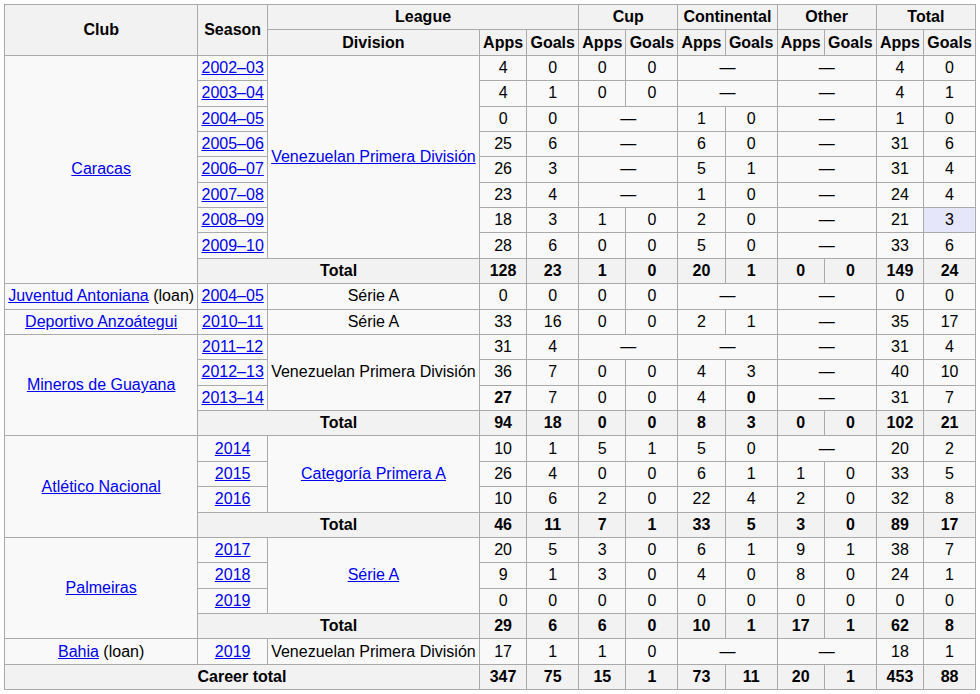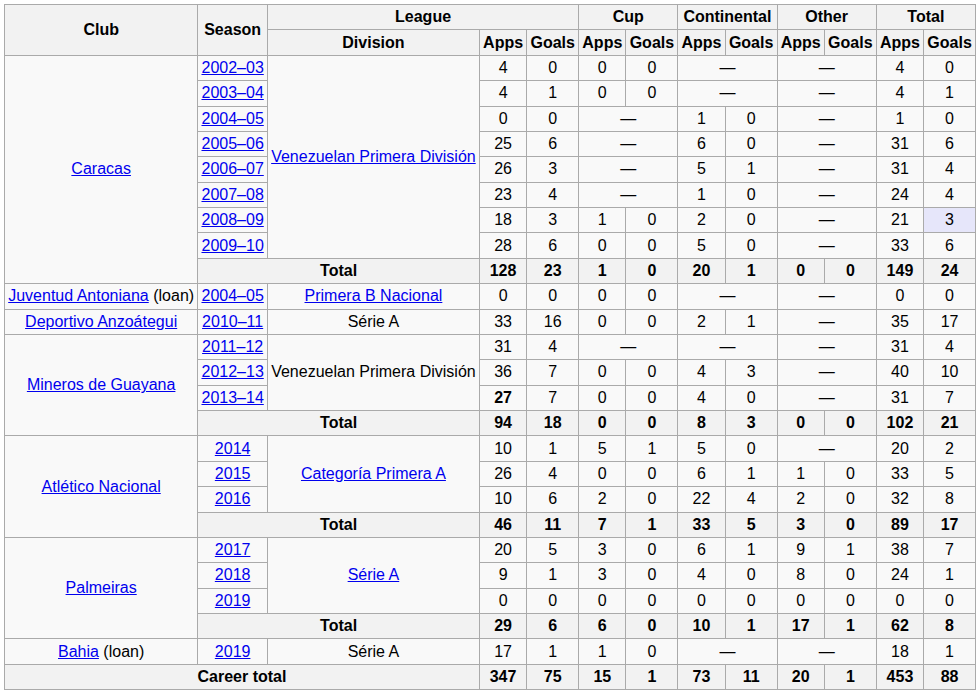 <table class="wikitable" style="text-align:center">
 <tr>
 <th rowspan="2">Club</th>
 <th rowspan="2">Season</th>
 <th colspan="3">League</th>
 <th colspan="2">Cup</th>
 <th colspan="2">Continental</th>
 <th colspan="2">Other</th>
 <th colspan="2">Total</th>
 </tr>
 <tr>
 <th>Division</th>
 <th>Apps</th>
 <th>Goals</th>
 <th>Apps</th>
 <th>Goals</th>
 <th>Apps</th>
 <th>Goals</th>
 <th>Apps</th>
 <th>Goals</th>
 <th>Apps</th>
 <th>Goals</th>
 </tr>
 <tr>
 <td rowspan="9"><a href='#'>Caracas</a></td>
 <td><a href='#'>2002–03</a></td>
 <td rowspan="8"><a href='#'>Venezuelan Primera División</a></td>
 <td>4</td>
 <td>0</td>
 <td>0</td>
 <td>0</td>
 <td colspan="2">—</td>
 <td colspan="2">—</td>
 <td>4</td>
 <td>0</td>
 </tr>
 <tr>
 <td><a href='#'>2003–04</a></td>
 <td>4</td>
 <td>1</td>
 <td>0</td>
 <td>0</td>
 <td colspan="2">—</td>
 <td colspan="2">—</td>
 <td>4</td>
 <td>1</td>
 </tr>
 <tr>
 <td><a href='#'>2004–05</a></td>
 <td>0</td>
 <td>0</td>
 <td colspan="2">—</td>
 <td>1</td>
 <td>0</td>
 <td colspan="2">—</td>
 <td>1</td>
 <td>0</td>
 </tr>
 <tr>
 <td><a href='#'>2005–06</a></td>
 <td>25</td>
 <td>6</td>
 <td colspan="2">—</td>
 <td>6</td>
 <td>0</td>
 <td colspan="2">—</td>
 <td>31</td>
 <td>6</td>
 </tr>
 <tr>
 <td><a href='#'>2006–07</a></td>
 <td>26</td>
 <td>3</td>
 <td colspan="2">—</td>
 <td>5</td>
 <td>1</td>
 <td colspan="2">—</td>
 <td>31</td>
 <td>4</td>
 </tr>
 <tr>
 <td><a href='#'>2007–08</a></td>
 <td>23</td>
 <td>4</td>
 <td colspan="2">—</td>
 <td>1</td>
 <td>0</td>
 <td colspan="2">—</td>
 <td>24</td>
 <td>4</td>
 </tr>
 <tr>
 <td><a href='#'>2008–09</a></td>
 <td>18</td>
 <td>3</td>
 <td>1</td>
 <td>0</td>
 <td>2</td>
 <td>0</td>
 <td colspan="2">—</td>
 <td>21</td>
 <td style="background: lavender;">3</td>
 </tr>
 <tr>
 <td><a href='#'>2009–10</a></td>
 <td>28</td>
 <td>6</td>
 <td>0</td>
 <td>0</td>
 <td>5</td>
 <td>0</td>
 <td colspan="2">—</td>
 <td>33</td>
 <td>6</td>
 </tr>
 <tr>
 <th colspan="2">Total</th>
 <th>128</th>
 <th>23</th>
 <th>1</th>
 <th>0</th>
 <th>20</th>
 <th>1</th>
 <th>0</th>
 <th>0</th>
 <th>149</th>
 <th>24</th>
 </tr>
 <tr>
 <td><a href='#'>Juventud Antoniana</a> (loan)</td>
 <td><a href='#'>2004–05</a></td>
-<td>Série A</td>
+<td><a href='#'>Primera B Nacional</a></td>
 <td>0</td>
 <td>0</td>
 <td>0</td>
 <td>0</td>
 <td colspan="2">—</td>
 <td colspan="2">—</td>
 <td>0</td>
 <td>0</td>
 </tr>
 <tr>
 <td><a href='#'>Deportivo Anzoátegui</a></td>
 <td><a href='#'>2010–11</a></td>
 <td>Série A</td>
 <td>33</td>
 <td>16</td>
 <td>0</td>
 <td>0</td>
 <td>2</td>
 <td>1</td>
 <td colspan="2">—</td>
 <td>35</td>
 <td>17</td>
 </tr>
 <tr>
 <td rowspan="4"><a href='#'>Mineros de Guayana</a></td>
 <td><a href='#'>2011–12</a></td>
 <td rowspan="3">Venezuelan Primera División</td>
 <td>31</td>
 <td>4</td>
 <td colspan="2">—</td>
 <td colspan="2">—</td>
 <td colspan="2">—</td>
 <td>31</td>
 <td>4</td>
 </tr>
 <tr>
 <td><a href='#'>2012–13</a></td>
 <td>36</td>
 <td>7</td>
 <td>0</td>
 <td>0</td>
 <td>4</td>
 <td>3</td>
 <td colspan="2">—</td>
 <td>40</td>
 <td>10</td>
 </tr>
 <tr>
 <td><a href='#'>2013–14</a></td>
 <td><strong>27</strong></td>
 <td>7</td>
 <td>0</td>
 <td>0</td>
 <td>4</td>
-<td><strong>0</strong></td>
+<td>0</td>
 <td colspan="2">—</td>
 <td>31</td>
 <td>7</td>
 </tr>
 <tr>
 <th colspan="2">Total</th>
 <th>94</th>
 <th>18</th>
 <th>0</th>
 <th>0</th>
 <th>8</th>
 <th>3</th>
 <th>0</th>
 <th>0</th>
 <th>102</th>
 <th>21</th>
 </tr>
 <tr>
 <td rowspan="4"><a href='#'>Atlético Nacional</a></td>
 <td><a href='#'>2014</a></td>
 <td rowspan="3"><a href='#'>Categoría Primera A</a></td>
 <td>10</td>
 <td>1</td>
 <td>5</td>
 <td>1</td>
 <td>5</td>
 <td>0</td>
 <td colspan="2">—</td>
 <td>20</td>
 <td>2</td>
 </tr>
 <tr>
 <td><a href='#'>2015</a></td>
 <td>26</td>
 <td>4</td>
 <td>0</td>
 <td>0</td>
 <td>6</td>
 <td>1</td>
 <td>1</td>
 <td>0</td>
 <td>33</td>
 <td>5</td>
 </tr>
 <tr>
 <td><a href='#'>2016</a></td>
 <td>10</td>
 <td>6</td>
 <td>2</td>
 <td>0</td>
 <td>22</td>
 <td>4</td>
 <td>2</td>
 <td>0</td>
 <td>32</td>
 <td>8</td>
 </tr>
 <tr>
 <th colspan="2">Total</th>
 <th>46</th>
 <th>11</th>
 <th>7</th>
 <th>1</th>
 <th>33</th>
 <th>5</th>
 <th>3</th>
 <th>0</th>
 <th>89</th>
 <th>17</th>
 </tr>
 <tr>
 <td rowspan="4"><a href='#'>Palmeiras</a></td>
 <td><a href='#'>2017</a></td>
 <td rowspan="3"><a href='#'>Série A</a></td>
 <td>20</td>
 <td>5</td>
 <td>3</td>
 <td>0</td>
 <td>6</td>
 <td>1</td>
 <td>9</td>
 <td>1</td>
 <td>38</td>
 <td>7</td>
 </tr>
 <tr>
 <td><a href='#'>2018</a></td>
 <td>9</td>
 <td>1</td>
 <td>3</td>
 <td>0</td>
 <td>4</td>
 <td>0</td>
 <td>8</td>
 <td>0</td>
 <td>24</td>
 <td>1</td>
 </tr>
 <tr>
 <td><a href='#'>2019</a></td>
 <td>0</td>
 <td>0</td>
 <td>0</td>
 <td>0</td>
 <td>0</td>
 <td>0</td>
 <td>0</td>
 <td>0</td>
 <td>0</td>
 <td>0</td>
 </tr>
 <tr>
 <th colspan="2">Total</th>
 <th>29</th>
 <th>6</th>
 <th>6</th>
 <th>0</th>
 <th>10</th>
 <th>1</th>
 <th>17</th>
 <th>1</th>
 <th>62</th>
 <th>8</th>
 </tr>
 <tr>
 <td><a href='#'>Bahia</a> (loan)</td>
 <td><a href='#'>2019</a></td>
-<td>Venezuelan Primera División</td>
+<td>Série A</td>
 <td>17</td>
 <td>1</td>
 <td>1</td>
 <td>0</td>
 <td colspan="2">—</td>
 <td colspan="2">—</td>
 <td>18</td>
 <td>1</td>
 </tr>
 <tr>
 <th colspan="3">Career total</th>
 <th>347</th>
 <th>75</th>
 <th>15</th>
 <th>1</th>
 <th>73</th>
 <th>11</th>
 <th>20</th>
 <th>1</th>
 <th>453</th>
 <th>88</th>
 </tr>
 </table>
